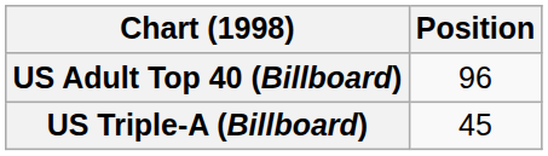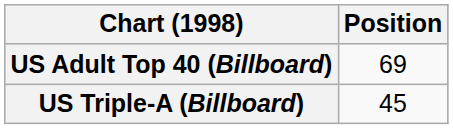 <table class="wikitable plainrowheaders" style="text-align:center">
 <tr>
 <th>Chart (1998)</th>
 <th>Position</th>
 </tr>
 <tr>
 <th scope="row">US Adult Top 40 (<em>Billboard</em>)</th>
-<td>96</td>
+<td>69</td>
 </tr>
 <tr>
 <th scope="row">US Triple-A (<em>Billboard</em>)</th>
 <td>45</td>
 </tr>
 </table>
